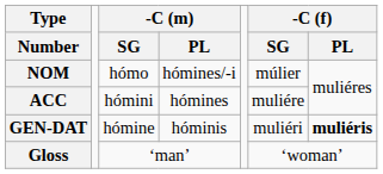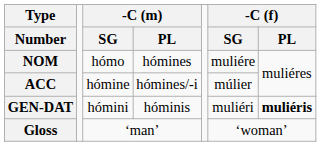 <table class="wikitable" style="text-align: center;">
 <tr>
 <th>Type</th>
 <td rowspan="6"></td>
 <th colspan="2">-C (m)</th>
 <td rowspan="6"></td>
 <th colspan="2">-C (f)</th>
 </tr>
 <tr>
 <th>Number</th>
 <th>SG</th>
 <th>PL</th>
 <th>SG</th>
 <th>PL</th>
 </tr>
 <tr>
 <th>NOM</th>
 <td>hómo</td>
-<td>hómines/-i</td>
-<td>múlier</td>
+<td>hómines</td>
+<td>muliére</td>
 <td rowspan="2">muliéres</td>
 </tr>
 <tr>
 <th>ACC</th>
-<td>hómini</td>
-<td>hómines</td>
-<td>muliére</td>
+<td>hómine</td>
+<td>hómines/-i</td>
+<td>múlier</td>
 </tr>
 <tr>
 <th>GEN-DAT</th>
-<td>hómine</td>
+<td>hómini</td>
 <td>hóminis</td>
 <td>muliéri</td>
 <td><strong>muliéris</strong></td>
 </tr>
 <tr>
 <th>Gloss</th>
 <td colspan="2">‘man’</td>
 <td colspan="2">‘woman’</td>
 </tr>
 </table>
